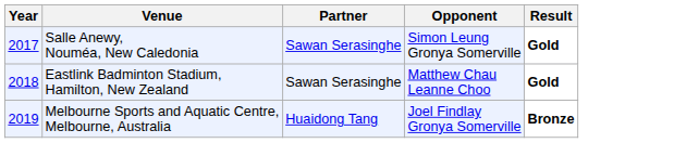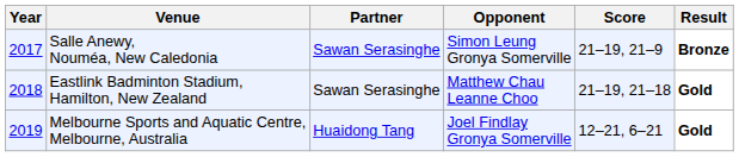 <table class="sortable wikitable" style="font-size: 90%">
 <tr>
 <th>Year</th>
 <th>Venue</th>
 <th>Partner</th>
 <th>Opponent</th>
+<th>Score</th>
 <th>Result</th>
 </tr>
 <tr style="background:#ECF2FF">
 <td align="center"><a href='#'>2017</a></td>
 <td align="left">Salle Anewy,<br>Nouméa, New Caledonia</td>
 <td align="left"> <a href='#'>Sawan Serasinghe</a></td>
 <td align="left"> <a href='#'>Simon Leung</a><br> Gronya Somerville</td>
-<td style="text-align:left; background:white"> <strong>Gold</strong></td>
+<td align="left">21–19, 21–9</td>
+<td style="text-align:left; background:white"> <strong>Bronze</strong></td>
 </tr>
 <tr style="background:#ECF2FF">
 <td align="center"><a href='#'>2018</a></td>
 <td align="left">Eastlink Badminton Stadium,<br>Hamilton, New Zealand</td>
 <td align="left"> Sawan Serasinghe</td>
 <td align="left"> <a href='#'>Matthew Chau</a><br> <a href='#'>Leanne Choo</a></td>
+<td align="left">21–19, 21–18</td>
 <td style="text-align:left; background:white"> <strong>Gold</strong></td>
 </tr>
 <tr style="background:#ECF2FF">
 <td align="center"><a href='#'>2019</a></td>
 <td align="left">Melbourne Sports and Aquatic Centre,<br>Melbourne, Australia</td>
 <td align="left"> <a href='#'>Huaidong Tang</a></td>
 <td align="left"> <a href='#'>Joel Findlay</a><br> <a href='#'>Gronya Somerville</a></td>
-<td style="text-align:left; background:white"> <strong>Bronze</strong></td>
+<td align="left">12–21, 6–21</td>
+<td style="text-align:left; background:white"> <strong>Gold</strong></td>
 </tr>
 </table>
